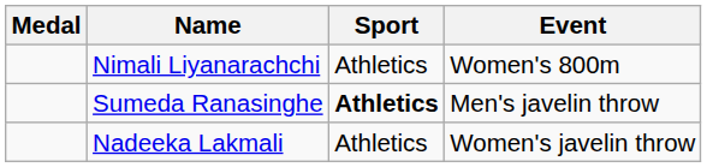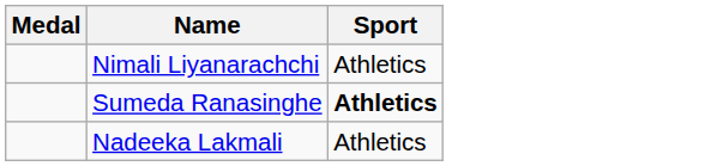 <table class="wikitable sortable" style="font-size: 95%;">
 <tr>
 <th>Medal</th>
 <th>Name</th>
 <th>Sport</th>
-<th>Event</th>
 </tr>
 <tr>
 <td></td>
 <td><a href='#'>Nimali Liyanarachchi</a></td>
 <td>Athletics</td>
-<td>Women's 800m</td>
 </tr>
 <tr>
 <td></td>
 <td><a href='#'>Sumeda Ranasinghe</a></td>
 <td><strong>Athletics</strong></td>
-<td>Men's javelin throw</td>
 </tr>
 <tr>
 <td></td>
 <td><a href='#'>Nadeeka Lakmali</a></td>
 <td>Athletics</td>
-<td>Women's javelin throw</td>
 </tr>
 </table>
